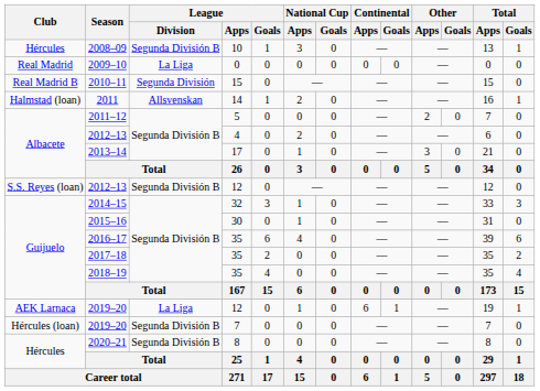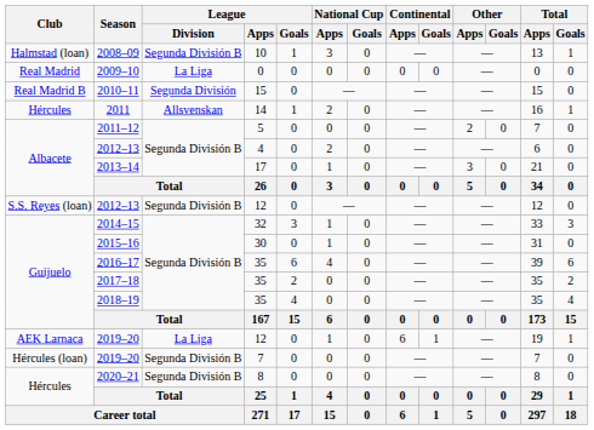 <table class="wikitable" style="text-align:center">
 <tr>
 <th rowspan="2">Club</th>
 <th rowspan="2">Season</th>
 <th colspan="3">League</th>
 <th colspan="2">National Cup</th>
 <th colspan="2">Continental</th>
 <th colspan="2">Other</th>
 <th colspan="2">Total</th>
 </tr>
 <tr>
 <th>Division</th>
 <th>Apps</th>
 <th>Goals</th>
 <th>Apps</th>
 <th>Goals</th>
 <th>Apps</th>
 <th>Goals</th>
 <th>Apps</th>
 <th>Goals</th>
 <th>Apps</th>
 <th>Goals</th>
 </tr>
 <tr>
-<td><a href='#'>Hércules</a></td>
+<td><a href='#'>Halmstad</a> (loan)</td>
 <td><a href='#'>2008–09</a></td>
 <td><a href='#'>Segunda División B</a></td>
 <td>10</td>
 <td>1</td>
 <td>3</td>
 <td>0</td>
 <td colspan="2">—</td>
 <td colspan="2">—</td>
 <td>13</td>
 <td>1</td>
 </tr>
 <tr>
 <td><a href='#'>Real Madrid</a></td>
 <td><a href='#'>2009–10</a></td>
 <td><a href='#'>La Liga</a></td>
 <td>0</td>
 <td>0</td>
 <td>0</td>
 <td>0</td>
 <td>0</td>
 <td>0</td>
 <td colspan="2">—</td>
 <td>0</td>
 <td>0</td>
 </tr>
 <tr>
 <td><a href='#'>Real Madrid B</a></td>
 <td><a href='#'>2010–11</a></td>
 <td><a href='#'>Segunda División</a></td>
 <td>15</td>
 <td>0</td>
 <td colspan="2">—</td>
 <td colspan="2">—</td>
 <td colspan="2">—</td>
 <td>15</td>
 <td>0</td>
 </tr>
 <tr>
-<td><a href='#'>Halmstad</a> (loan)</td>
+<td><a href='#'>Hércules</a></td>
 <td><a href='#'>2011</a></td>
 <td><a href='#'>Allsvenskan</a></td>
 <td>14</td>
 <td>1</td>
 <td>2</td>
 <td>0</td>
 <td colspan="2">—</td>
 <td colspan="2">—</td>
 <td>16</td>
 <td>1</td>
 </tr>
 <tr>
 <td rowspan="4"><a href='#'>Albacete</a></td>
 <td><a href='#'>2011–12</a></td>
 <td rowspan="3">Segunda División B</td>
 <td>5</td>
 <td>0</td>
 <td>0</td>
 <td>0</td>
 <td colspan="2">—</td>
 <td>2</td>
 <td>0</td>
 <td>7</td>
 <td>0</td>
 </tr>
 <tr>
 <td><a href='#'>2012–13</a></td>
 <td>4</td>
 <td>0</td>
 <td>2</td>
 <td>0</td>
 <td colspan="2">—</td>
 <td colspan="2">—</td>
 <td>6</td>
 <td>0</td>
 </tr>
 <tr>
 <td><a href='#'>2013–14</a></td>
 <td>17</td>
 <td>0</td>
 <td>1</td>
 <td>0</td>
 <td colspan="2">—</td>
 <td>3</td>
 <td>0</td>
 <td>21</td>
 <td>0</td>
 </tr>
 <tr>
 <th colspan="2">Total</th>
 <th>26</th>
 <th>0</th>
 <th>3</th>
 <th>0</th>
 <th>0</th>
 <th>0</th>
 <th>5</th>
 <th>0</th>
 <th>34</th>
 <th>0</th>
 </tr>
 <tr>
 <td><a href='#'>S.S. Reyes</a> (loan)</td>
 <td><a href='#'>2012–13</a></td>
 <td>Segunda División B</td>
 <td>12</td>
 <td>0</td>
 <td colspan="2">—</td>
 <td colspan="2">—</td>
 <td colspan="2">—</td>
 <td>12</td>
 <td>0</td>
 </tr>
 <tr>
 <td rowspan="6"><a href='#'>Guijuelo</a></td>
 <td><a href='#'>2014–15</a></td>
 <td rowspan="5">Segunda División B</td>
 <td>32</td>
 <td>3</td>
 <td>1</td>
 <td>0</td>
 <td colspan="2">—</td>
 <td colspan="2">—</td>
 <td>33</td>
 <td>3</td>
 </tr>
 <tr>
 <td><a href='#'>2015–16</a></td>
 <td>30</td>
 <td>0</td>
 <td>1</td>
 <td>0</td>
 <td colspan="2">—</td>
 <td colspan="2">—</td>
 <td>31</td>
 <td>0</td>
 </tr>
 <tr>
 <td><a href='#'>2016–17</a></td>
 <td>35</td>
 <td>6</td>
 <td>4</td>
 <td>0</td>
 <td colspan="2">—</td>
 <td colspan="2">—</td>
 <td>39</td>
 <td>6</td>
 </tr>
 <tr>
 <td><a href='#'>2017–18</a></td>
 <td>35</td>
 <td>2</td>
 <td>0</td>
 <td>0</td>
 <td colspan="2">—</td>
 <td colspan="2">—</td>
 <td>35</td>
 <td>2</td>
 </tr>
 <tr>
 <td><a href='#'>2018–19</a></td>
 <td>35</td>
 <td>4</td>
 <td>0</td>
 <td>0</td>
 <td colspan="2">—</td>
 <td colspan="2">—</td>
 <td>35</td>
 <td>4</td>
 </tr>
 <tr>
 <th colspan="2">Total</th>
 <th>167</th>
 <th>15</th>
 <th>6</th>
 <th>0</th>
 <th>0</th>
 <th>0</th>
 <th>0</th>
 <th>0</th>
 <th>173</th>
 <th>15</th>
 </tr>
 <tr>
 <td><a href='#'>AEK Larnaca</a></td>
 <td><a href='#'>2019–20</a></td>
 <td><a href='#'>La Liga</a></td>
 <td>12</td>
 <td>0</td>
 <td>1</td>
 <td>0</td>
 <td>6</td>
 <td>1</td>
 <td colspan="2">—</td>
 <td>19</td>
 <td>1</td>
 </tr>
 <tr>
 <td>Hércules (loan)</td>
 <td><a href='#'>2019–20</a></td>
 <td>Segunda División B</td>
 <td>7</td>
 <td>0</td>
 <td>0</td>
 <td>0</td>
 <td colspan="2">—</td>
 <td colspan="2">—</td>
 <td>7</td>
 <td>0</td>
 </tr>
 <tr>
 <td rowspan="2">Hércules</td>
 <td><a href='#'>2020–21</a></td>
 <td>Segunda División B</td>
 <td>8</td>
 <td>0</td>
 <td>0</td>
 <td>0</td>
 <td colspan="2">—</td>
 <td colspan="2">—</td>
 <td>8</td>
 <td>0</td>
 </tr>
 <tr>
 <th colspan="2">Total</th>
 <th>25</th>
 <th>1</th>
 <th>4</th>
 <th>0</th>
 <th>0</th>
 <th>0</th>
 <th>0</th>
 <th>0</th>
 <th>29</th>
 <th>1</th>
 </tr>
 <tr>
 <th colspan="3">Career total</th>
 <th>271</th>
 <th>17</th>
 <th>15</th>
 <th>0</th>
 <th>6</th>
 <th>1</th>
 <th>5</th>
 <th>0</th>
 <th>297</th>
 <th>18</th>
 </tr>
 </table>
